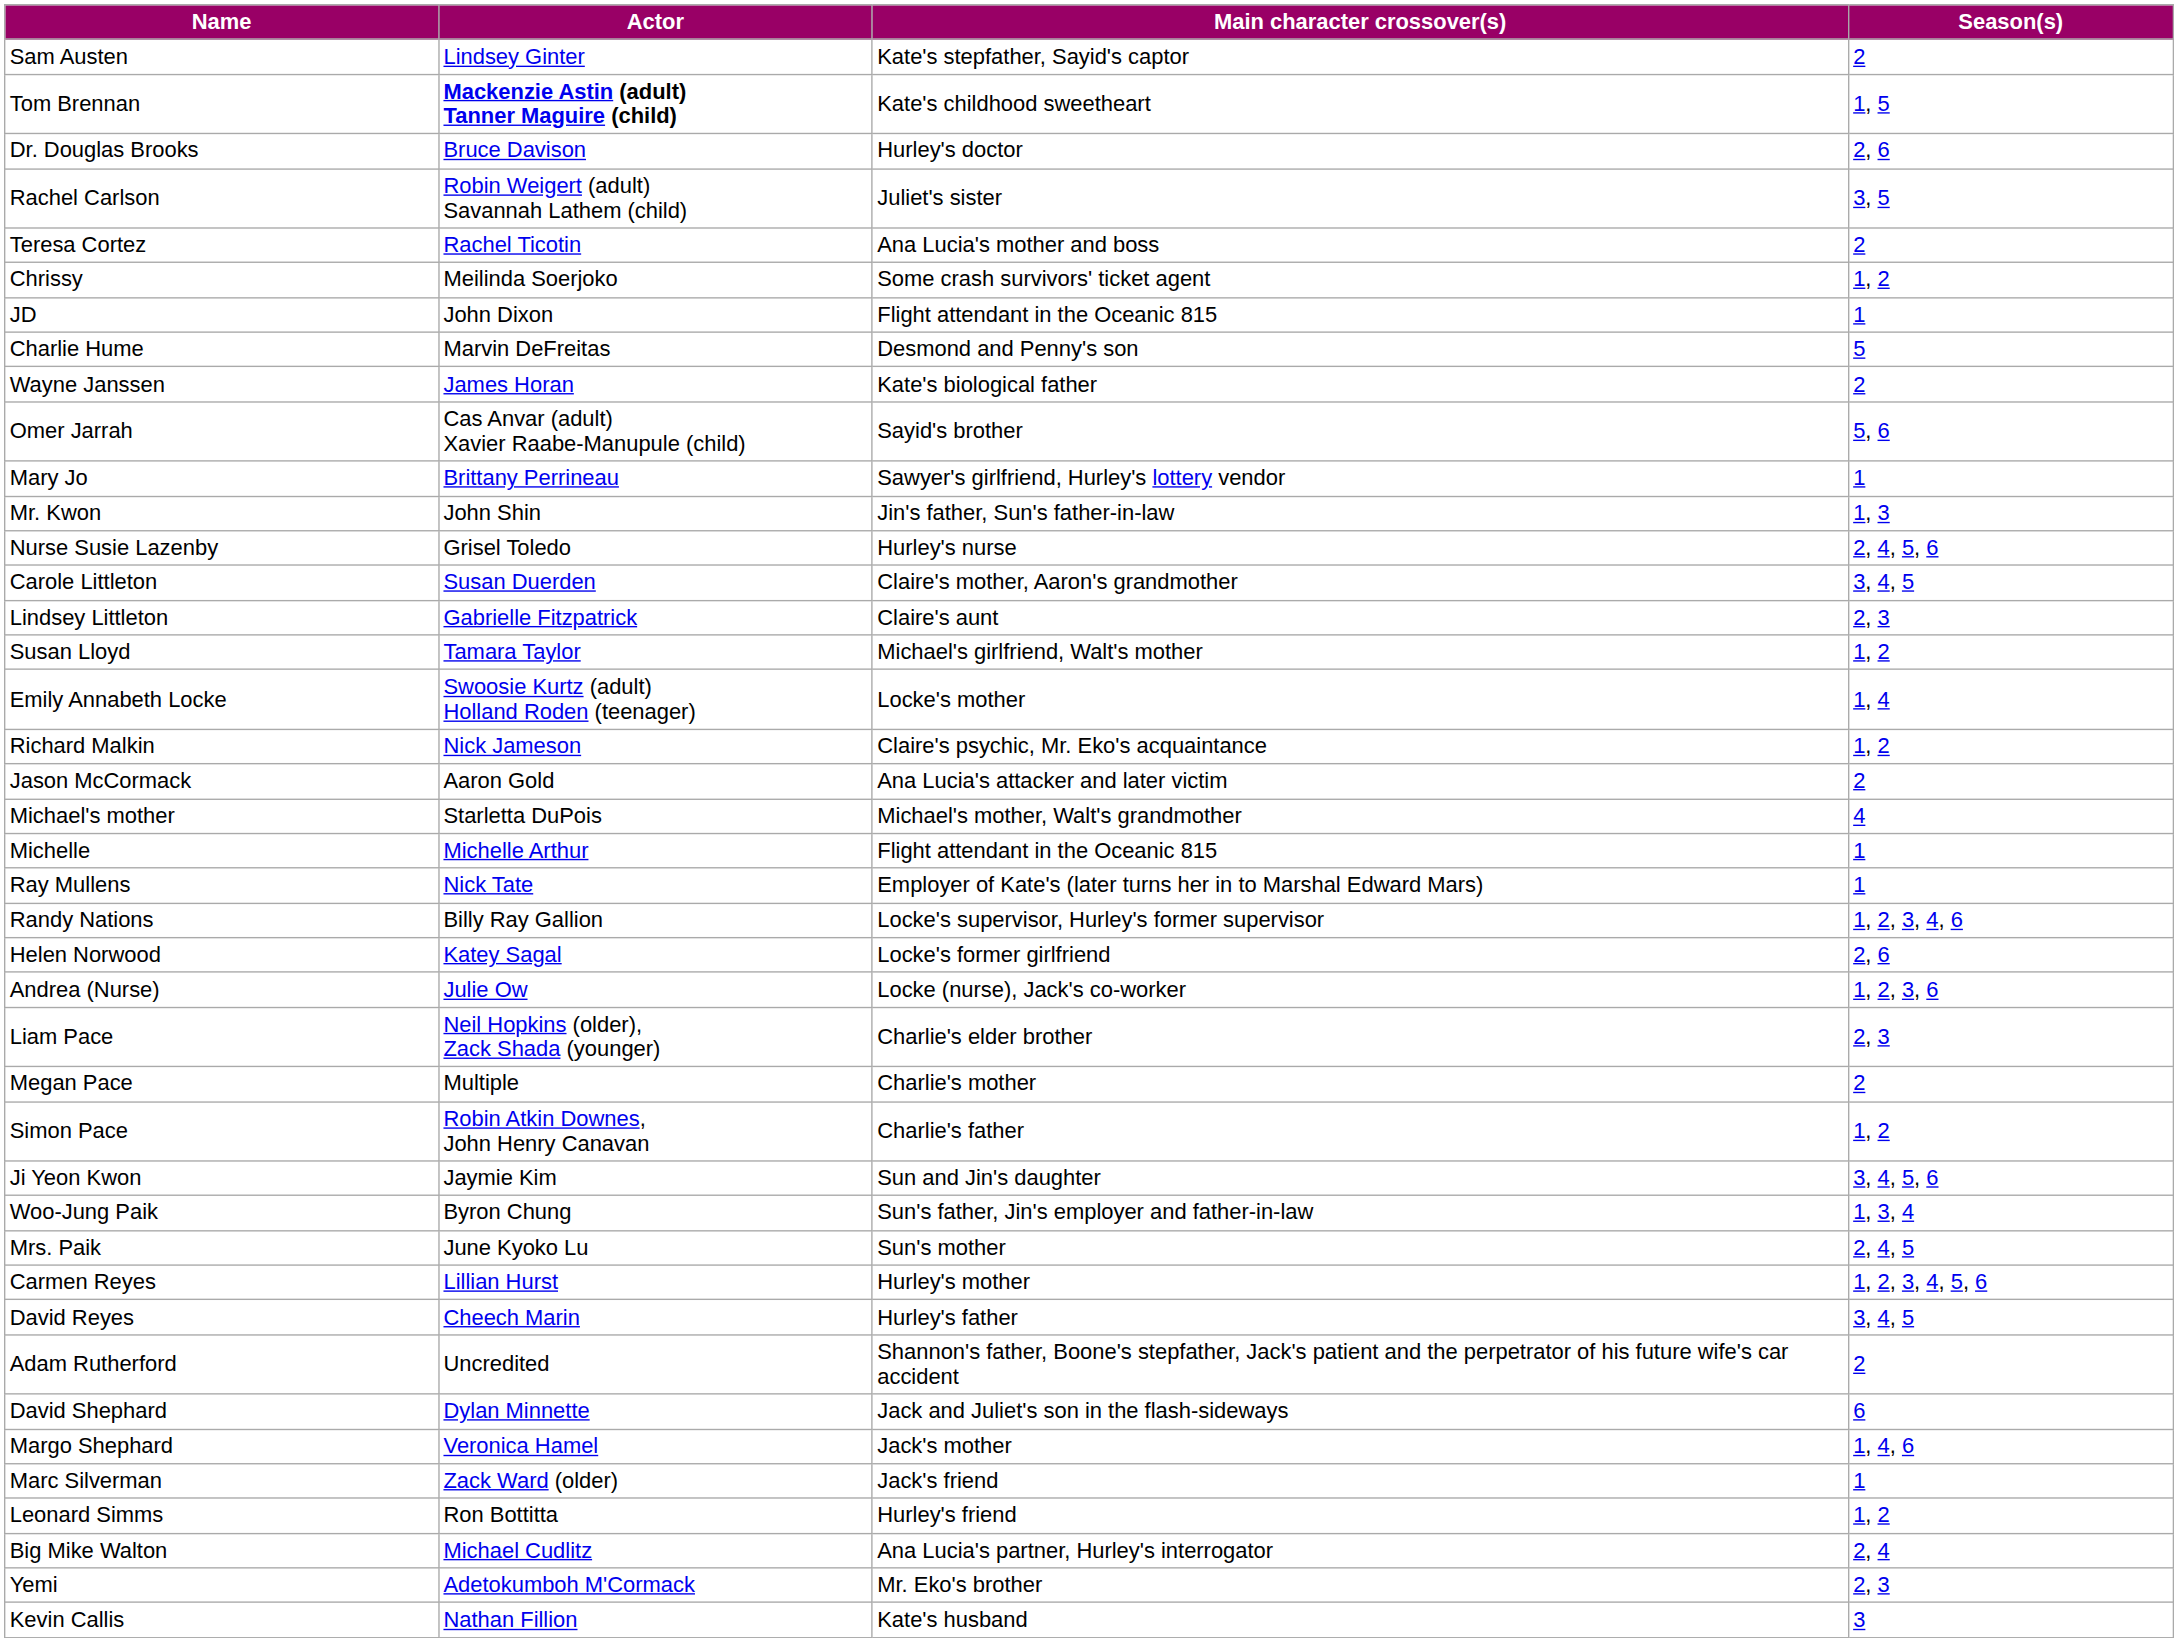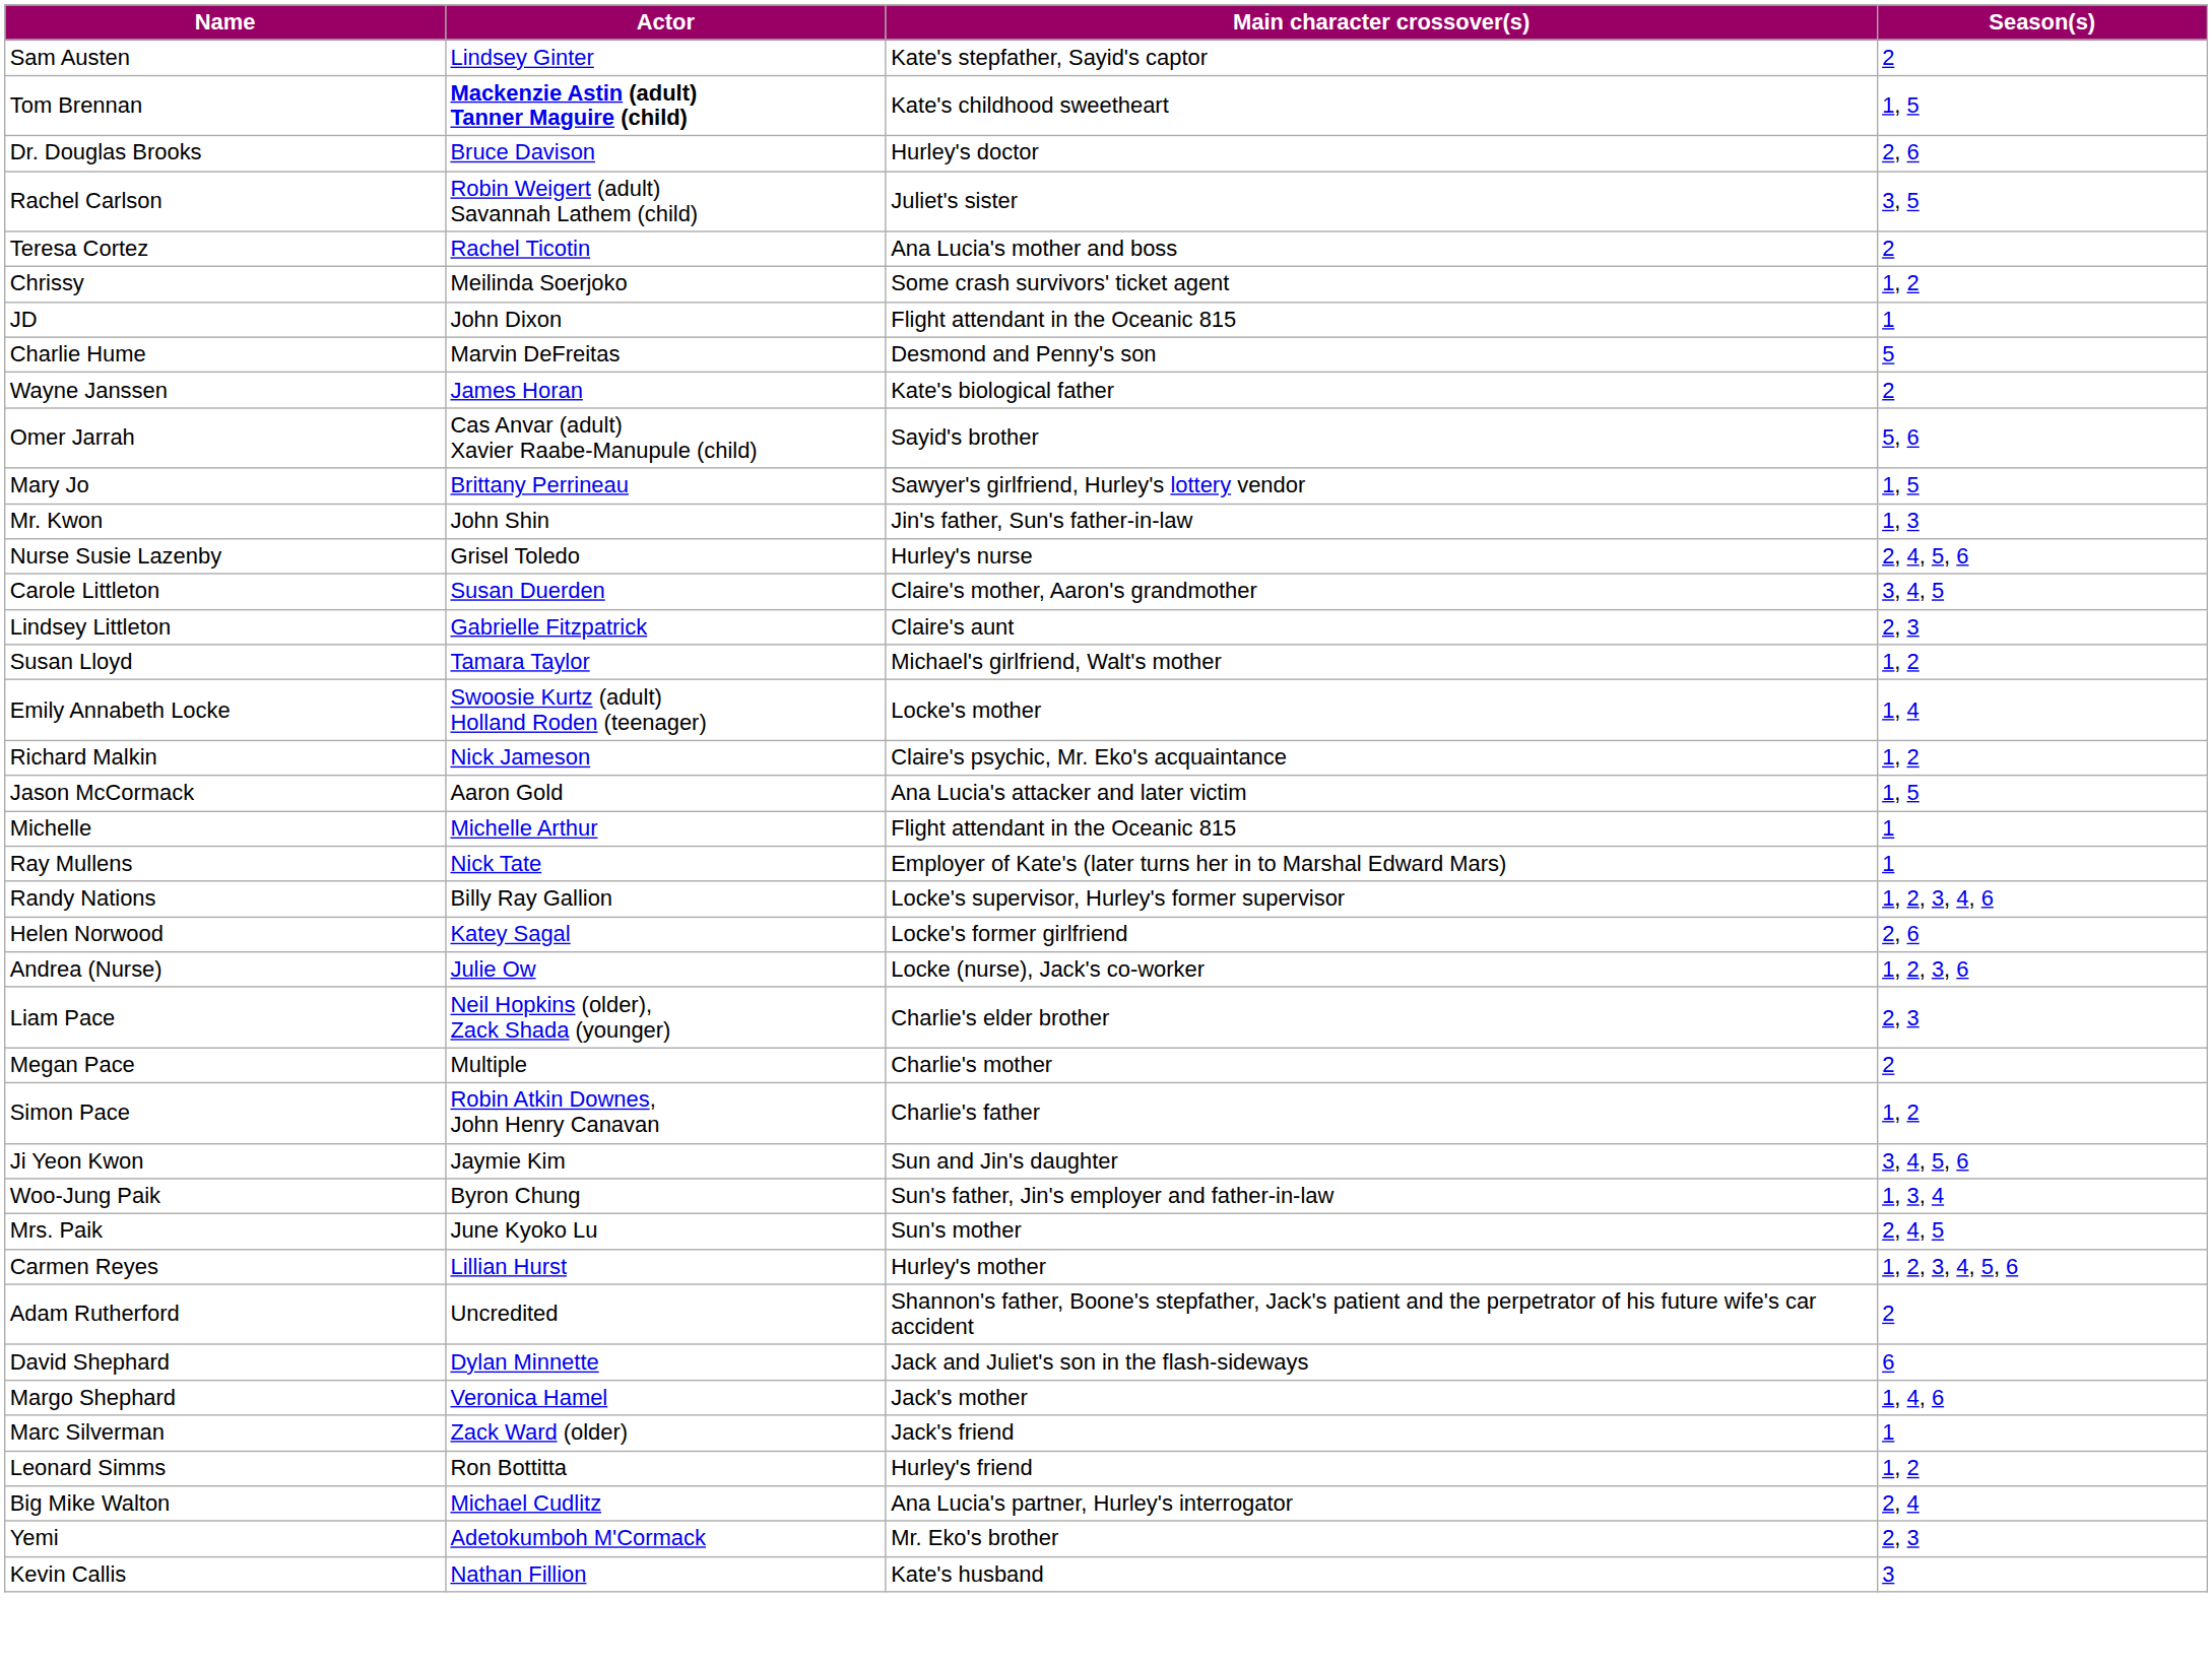 <table class="wikitable sortable" margin-right:auto style="width:100%; background: #FFFFFF">
 <tr style="color:white">
 <th style="background-color:#990066; width:20%">Name</th>
 <th style="background-color:#990066; width:20">Actor</th>
 <th style="background-color:#990066; width:45%">Main character crossover(s)</th>
 <th style="background-color:#990066; width:15%">Season(s)</th>
 </tr>
 <tr>
 <td>Sam Austen </td>
 <td><a href='#'>Lindsey Ginter</a></td>
 <td>Kate's stepfather, Sayid's captor</td>
 <td><a href='#'>2</a></td>
 </tr>
 <tr>
 <td>Tom Brennan </td>
 <td><strong><a href='#'>Mackenzie Astin</a> (adult)<br><a href='#'>Tanner Maguire</a> (child)</strong></td>
 <td>Kate's childhood sweetheart</td>
 <td><a href='#'>1</a>, <a href='#'>5</a></td>
 </tr>
 <tr>
 <td>Dr. Douglas Brooks </td>
 <td><a href='#'>Bruce Davison</a></td>
 <td>Hurley's doctor</td>
 <td><a href='#'>2</a>, <a href='#'>6</a></td>
 </tr>
 <tr>
 <td>Rachel Carlson </td>
 <td><a href='#'>Robin Weigert</a> (adult)<br>Savannah Lathem (child)</td>
 <td>Juliet's sister</td>
 <td><a href='#'>3</a>, <a href='#'>5</a></td>
 </tr>
 <tr>
 <td>Teresa Cortez </td>
 <td><a href='#'>Rachel Ticotin</a></td>
 <td>Ana Lucia's mother and boss</td>
 <td><a href='#'>2</a></td>
 </tr>
 <tr>
 <td>Chrissy </td>
 <td>Meilinda Soerjoko</td>
 <td>Some crash survivors' ticket agent</td>
 <td><a href='#'>1</a>, <a href='#'>2</a></td>
 </tr>
 <tr>
 <td>JD </td>
 <td>John Dixon</td>
 <td>Flight attendant in the Oceanic 815</td>
 <td><a href='#'>1</a></td>
 </tr>
 <tr>
 <td>Charlie Hume </td>
 <td>Marvin DeFreitas</td>
 <td>Desmond and Penny's son</td>
 <td><a href='#'>5</a></td>
 </tr>
 <tr>
 <td>Wayne Janssen </td>
 <td><a href='#'>James Horan</a></td>
 <td>Kate's biological father</td>
 <td><a href='#'>2</a></td>
 </tr>
 <tr>
 <td>Omer Jarrah </td>
 <td>Cas Anvar (adult)<br>Xavier Raabe-Manupule (child)</td>
 <td>Sayid's brother</td>
 <td><a href='#'>5</a>, <a href='#'>6</a></td>
 </tr>
 <tr>
 <td>Mary Jo </td>
 <td><a href='#'>Brittany Perrineau</a></td>
 <td>Sawyer's girlfriend, Hurley's <a href='#'>lottery</a> vendor</td>
-<td><a href='#'>1</a></td>
+<td><a href='#'>1</a>, <a href='#'>5</a></td>
 </tr>
 <tr>
 <td>Mr. Kwon </td>
 <td>John Shin</td>
 <td>Jin's father, Sun's father-in-law</td>
 <td><a href='#'>1</a>, <a href='#'>3</a></td>
 </tr>
 <tr>
 <td>Nurse Susie Lazenby </td>
 <td>Grisel Toledo</td>
 <td>Hurley's nurse</td>
 <td><a href='#'>2</a>, <a href='#'>4</a>, <a href='#'>5</a>, <a href='#'>6</a></td>
 </tr>
 <tr>
 <td>Carole Littleton </td>
 <td><a href='#'>Susan Duerden</a></td>
 <td>Claire's mother, Aaron's grandmother</td>
 <td><a href='#'>3</a>, <a href='#'>4</a>, <a href='#'>5</a></td>
 </tr>
 <tr>
 <td>Lindsey Littleton </td>
 <td><a href='#'>Gabrielle Fitzpatrick</a></td>
 <td>Claire's aunt</td>
 <td><a href='#'>2</a>, <a href='#'>3</a></td>
 </tr>
 <tr>
 <td>Susan Lloyd </td>
 <td><a href='#'>Tamara Taylor</a></td>
 <td>Michael's girlfriend, Walt's mother</td>
 <td><a href='#'>1</a>, <a href='#'>2</a></td>
 </tr>
 <tr>
 <td>Emily Annabeth Locke </td>
 <td><a href='#'>Swoosie Kurtz</a> (adult)<br> <a href='#'>Holland Roden</a> (teenager)</td>
 <td>Locke's mother</td>
 <td><a href='#'>1</a>, <a href='#'>4</a></td>
 </tr>
 <tr>
 <td>Richard Malkin </td>
 <td><a href='#'>Nick Jameson</a></td>
 <td>Claire's psychic, Mr. Eko's acquaintance</td>
 <td><a href='#'>1</a>, <a href='#'>2</a></td>
 </tr>
 <tr>
 <td>Jason McCormack </td>
 <td>Aaron Gold</td>
 <td>Ana Lucia's attacker and later victim</td>
-<td><a href='#'>2</a></td>
-</tr>
-<tr>
-<td>Michael's mother </td>
-<td>Starletta DuPois</td>
-<td>Michael's mother, Walt's grandmother</td>
-<td><a href='#'>4</a></td>
+<td><a href='#'>1</a>, <a href='#'>5</a></td>
 </tr>
 <tr>
 <td>Michelle </td>
 <td><a href='#'>Michelle Arthur</a></td>
 <td>Flight attendant in the Oceanic 815</td>
 <td><a href='#'>1</a></td>
 </tr>
 <tr>
 <td>Ray Mullens </td>
 <td><a href='#'>Nick Tate</a></td>
 <td>Employer of Kate's (later turns her in to Marshal Edward Mars)</td>
 <td><a href='#'>1</a></td>
 </tr>
 <tr>
 <td>Randy Nations </td>
 <td>Billy Ray Gallion</td>
 <td>Locke's supervisor, Hurley's former supervisor</td>
 <td><a href='#'>1</a>, <a href='#'>2</a>, <a href='#'>3</a>, <a href='#'>4</a>, <a href='#'>6</a></td>
 </tr>
 <tr>
 <td>Helen Norwood </td>
 <td><a href='#'>Katey Sagal</a></td>
 <td>Locke's former girlfriend</td>
 <td><a href='#'>2</a>, <a href='#'>6</a></td>
 </tr>
 <tr>
 <td>Andrea (Nurse) </td>
 <td><a href='#'>Julie Ow</a></td>
 <td>Locke (nurse), Jack's co-worker</td>
 <td><a href='#'>1</a>, <a href='#'>2</a>, <a href='#'>3</a>, <a href='#'>6</a></td>
 </tr>
 <tr>
 <td>Liam Pace </td>
 <td><a href='#'>Neil Hopkins</a> (older),<br> <a href='#'>Zack Shada</a> (younger)</td>
 <td>Charlie's elder brother</td>
 <td><a href='#'>2</a>, <a href='#'>3</a></td>
 </tr>
 <tr>
 <td>Megan Pace </td>
 <td>Multiple</td>
 <td>Charlie's mother</td>
 <td><a href='#'>2</a></td>
 </tr>
 <tr>
 <td>Simon Pace </td>
 <td><a href='#'>Robin Atkin Downes</a>,<br> John Henry Canavan</td>
 <td>Charlie's father</td>
 <td><a href='#'>1</a>, <a href='#'>2</a></td>
 </tr>
 <tr>
 <td>Ji Yeon Kwon </td>
 <td>Jaymie Kim</td>
 <td>Sun and Jin's daughter</td>
 <td><a href='#'>3</a>, <a href='#'>4</a>, <a href='#'>5</a>, <a href='#'>6</a></td>
 </tr>
 <tr>
 <td>Woo-Jung Paik </td>
 <td>Byron Chung</td>
 <td>Sun's father, Jin's employer and father-in-law</td>
 <td><a href='#'>1</a>, <a href='#'>3</a>, <a href='#'>4</a></td>
 </tr>
 <tr>
 <td>Mrs. Paik </td>
 <td>June Kyoko Lu</td>
 <td>Sun's mother</td>
 <td><a href='#'>2</a>, <a href='#'>4</a>, <a href='#'>5</a></td>
 </tr>
 <tr>
 <td>Carmen Reyes </td>
 <td><a href='#'>Lillian Hurst</a></td>
 <td>Hurley's mother</td>
 <td><a href='#'>1</a>, <a href='#'>2</a>, <a href='#'>3</a>, <a href='#'>4</a>, <a href='#'>5</a>, <a href='#'>6</a></td>
 </tr>
 <tr>
-<td>David Reyes </td>
-<td><a href='#'>Cheech Marin</a></td>
-<td>Hurley's father</td>
-<td><a href='#'>3</a>, <a href='#'>4</a>, <a href='#'>5</a></td>
-</tr>
-<tr>
 <td>Adam Rutherford </td>
 <td>Uncredited</td>
 <td>Shannon's father, Boone's stepfather, Jack's patient and the perpetrator of his future wife's car accident</td>
 <td><a href='#'>2</a></td>
 </tr>
 <tr>
 <td>David Shephard </td>
 <td><a href='#'>Dylan Minnette</a></td>
 <td>Jack and Juliet's son in the flash-sideways</td>
 <td><a href='#'>6</a></td>
 </tr>
 <tr>
 <td>Margo Shephard </td>
 <td><a href='#'>Veronica Hamel</a></td>
 <td>Jack's mother</td>
 <td><a href='#'>1</a>, <a href='#'>4</a>, <a href='#'>6</a></td>
 </tr>
 <tr>
 <td>Marc Silverman </td>
 <td><a href='#'>Zack Ward</a> (older)</td>
 <td>Jack's friend</td>
 <td><a href='#'>1</a></td>
 </tr>
 <tr>
 <td>Leonard Simms </td>
 <td>Ron Bottitta</td>
 <td>Hurley's friend</td>
 <td><a href='#'>1</a>, <a href='#'>2</a></td>
 </tr>
 <tr>
 <td>Big Mike Walton </td>
 <td><a href='#'>Michael Cudlitz</a></td>
 <td>Ana Lucia's partner, Hurley's interrogator</td>
 <td><a href='#'>2</a>, <a href='#'>4</a></td>
 </tr>
 <tr>
 <td>Yemi </td>
 <td><a href='#'>Adetokumboh M'Cormack</a></td>
 <td>Mr. Eko's brother</td>
 <td><a href='#'>2</a>, <a href='#'>3</a></td>
 </tr>
 <tr>
 <td>Kevin Callis </td>
 <td><a href='#'>Nathan Fillion</a></td>
 <td>Kate's husband</td>
 <td><a href='#'>3</a></td>
 </tr>
 </table>
